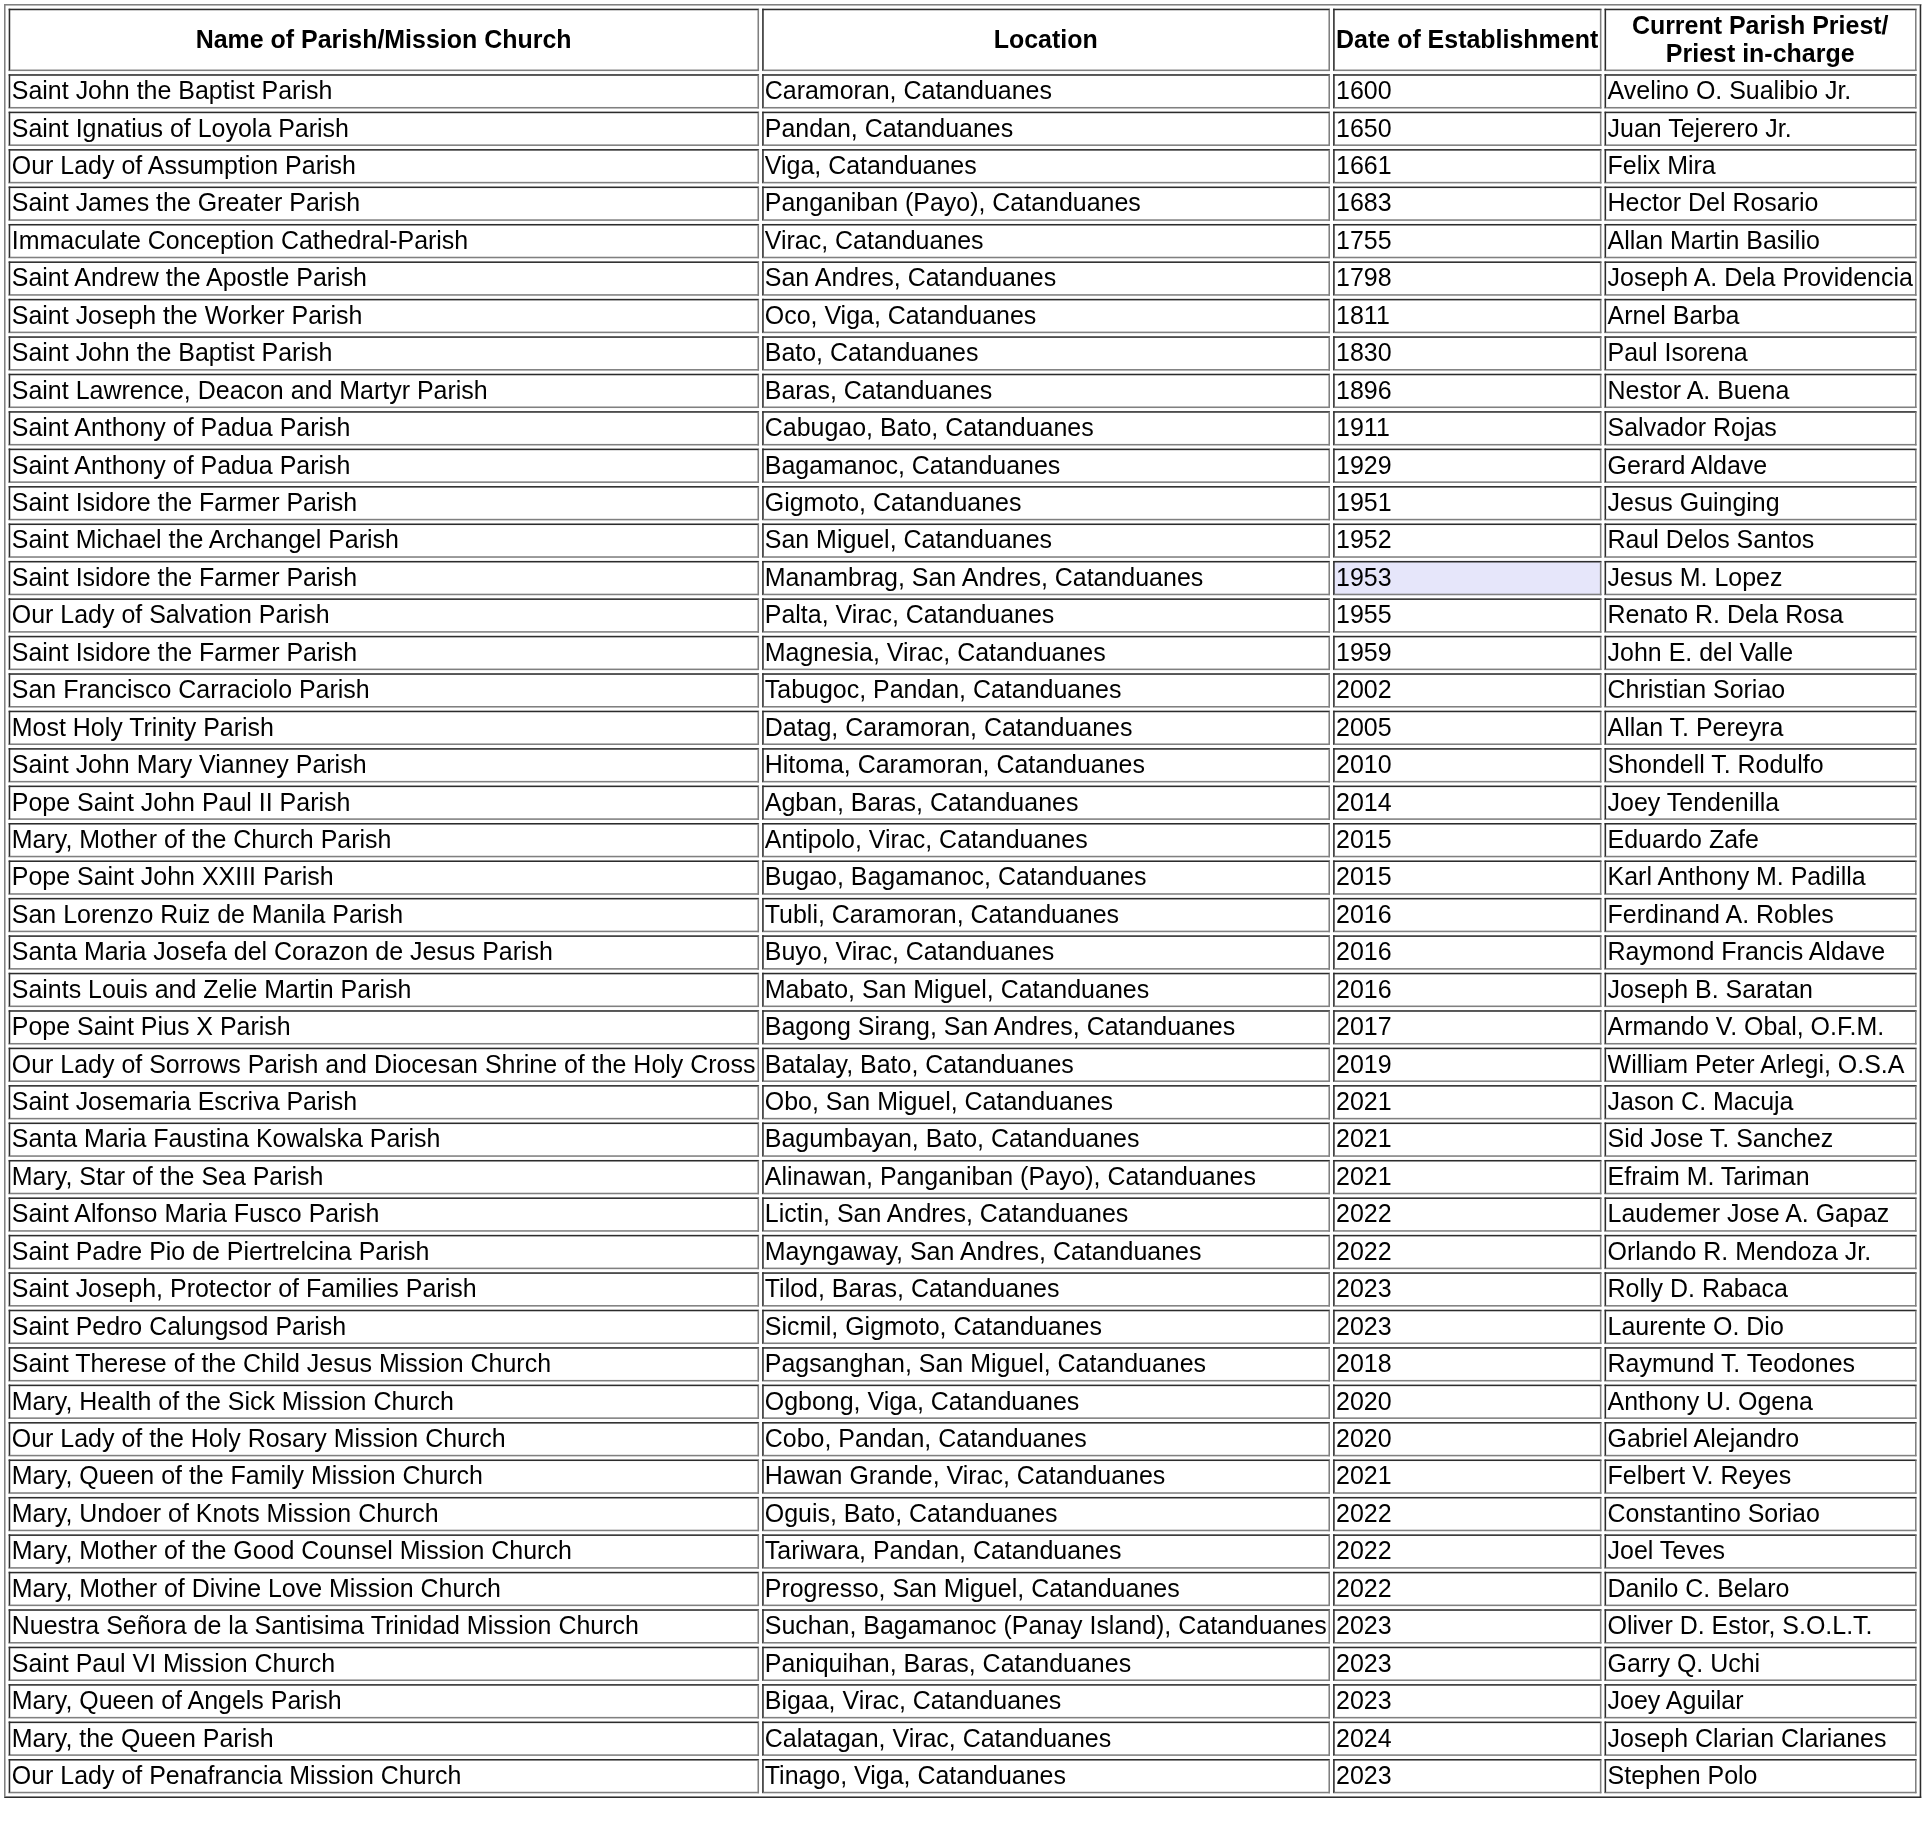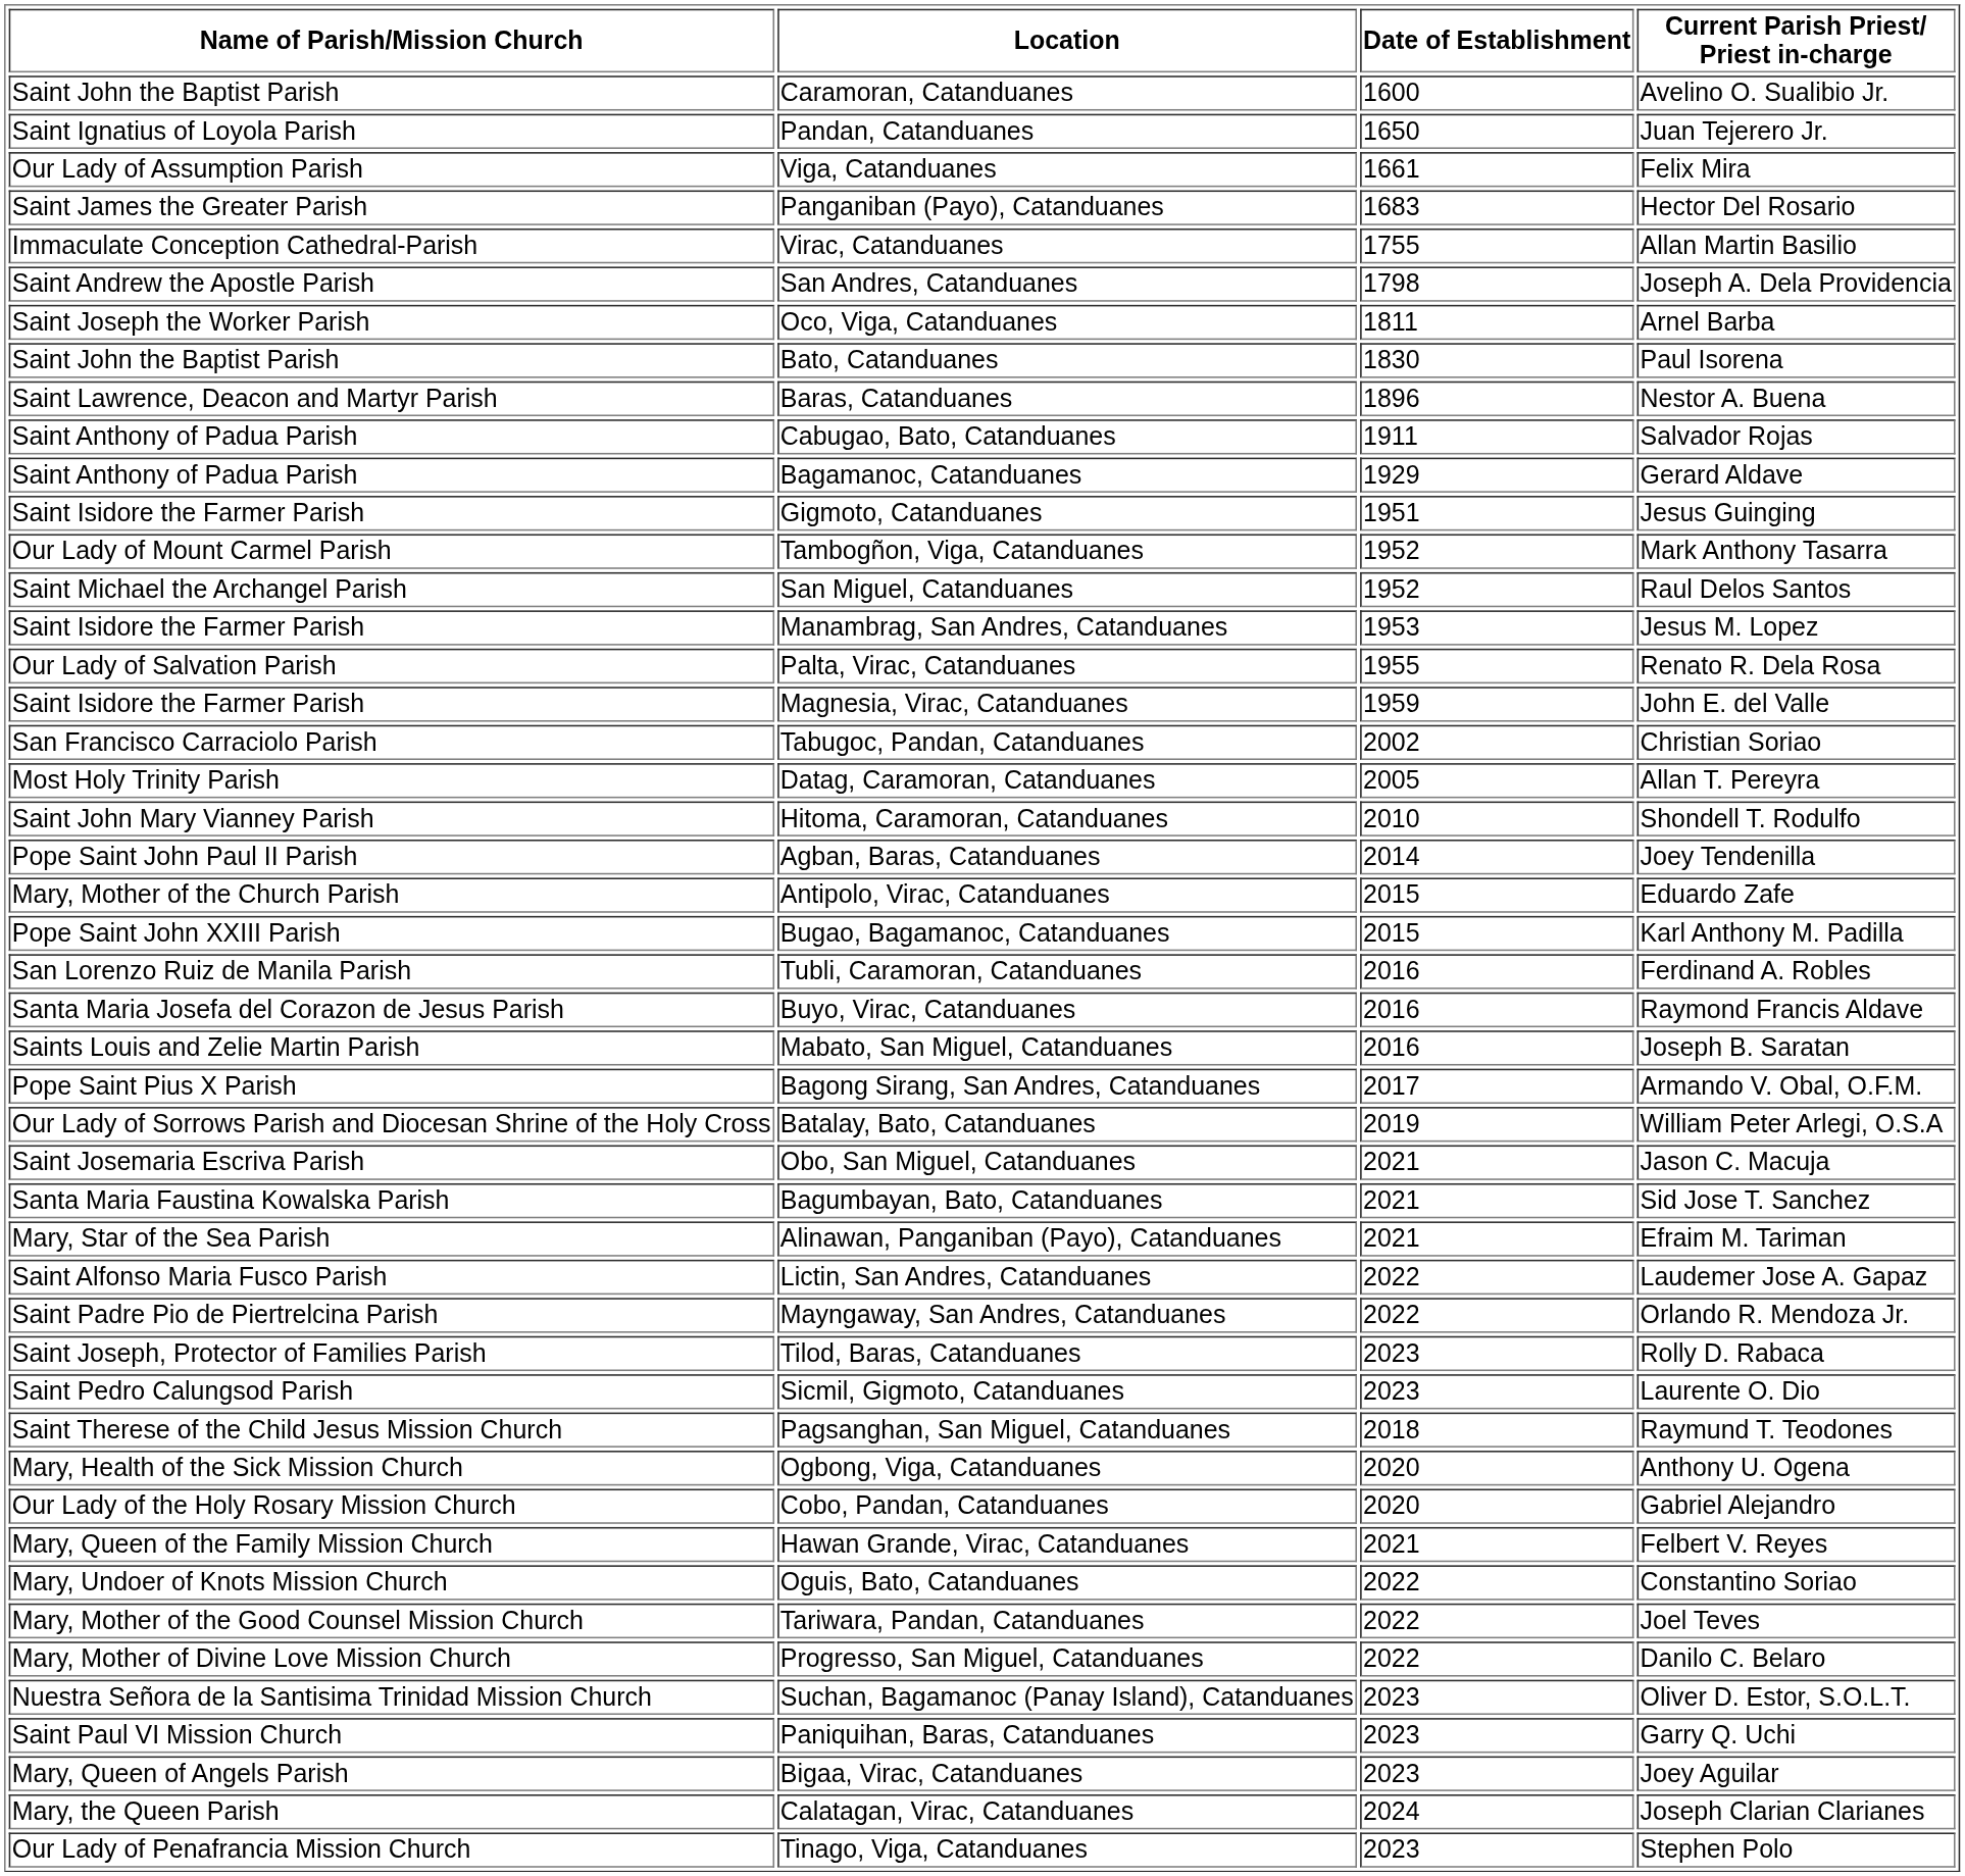 <table border="1">
 <tr>
 <th>Name of Parish/Mission Church</th>
 <th>Location</th>
 <th>Date of Establishment</th>
 <th>Current Parish Priest/<br>Priest in-charge</th>
 </tr>
 <tr>
 <td>Saint John the Baptist Parish</td>
 <td>Caramoran, Catanduanes</td>
 <td>1600</td>
 <td>Avelino O. Sualibio Jr.</td>
 </tr>
 <tr>
 <td>Saint Ignatius of Loyola Parish</td>
 <td>Pandan, Catanduanes</td>
 <td>1650</td>
 <td>Juan Tejerero Jr.</td>
 </tr>
 <tr>
 <td>Our Lady of Assumption Parish</td>
 <td>Viga, Catanduanes</td>
 <td>1661</td>
 <td>Felix Mira</td>
 </tr>
 <tr>
 <td>Saint James the Greater Parish</td>
 <td>Panganiban (Payo), Catanduanes</td>
 <td>1683</td>
 <td>Hector Del Rosario</td>
 </tr>
 <tr>
 <td>Immaculate Conception Cathedral-Parish</td>
 <td>Virac, Catanduanes</td>
 <td>1755</td>
 <td>Allan Martin Basilio</td>
 </tr>
 <tr>
 <td>Saint Andrew the Apostle Parish</td>
 <td>San Andres, Catanduanes</td>
 <td>1798</td>
 <td>Joseph A. Dela Providencia</td>
 </tr>
 <tr>
 <td>Saint Joseph the Worker Parish</td>
 <td>Oco, Viga, Catanduanes</td>
 <td>1811</td>
 <td>Arnel Barba</td>
 </tr>
 <tr>
 <td>Saint John the Baptist Parish</td>
 <td>Bato, Catanduanes</td>
 <td>1830</td>
 <td>Paul Isorena</td>
 </tr>
 <tr>
 <td>Saint Lawrence, Deacon and Martyr Parish</td>
 <td>Baras, Catanduanes</td>
 <td>1896</td>
 <td>Nestor A. Buena</td>
 </tr>
 <tr>
 <td>Saint Anthony of Padua Parish</td>
 <td>Cabugao, Bato, Catanduanes</td>
 <td>1911</td>
 <td>Salvador Rojas</td>
 </tr>
 <tr>
 <td>Saint Anthony of Padua Parish</td>
 <td>Bagamanoc, Catanduanes</td>
 <td>1929</td>
 <td>Gerard Aldave</td>
 </tr>
 <tr>
 <td>Saint Isidore the Farmer Parish</td>
 <td>Gigmoto, Catanduanes</td>
 <td>1951</td>
 <td>Jesus Guinging</td>
 </tr>
 <tr>
+<td>Our Lady of Mount Carmel Parish</td>
+<td>Tambogñon, Viga, Catanduanes</td>
+<td>1952</td>
+<td>Mark Anthony Tasarra</td>
+</tr>
+<tr>
 <td>Saint Michael the Archangel Parish</td>
 <td>San Miguel, Catanduanes</td>
 <td>1952</td>
 <td>Raul Delos Santos</td>
 </tr>
 <tr>
 <td>Saint Isidore the Farmer Parish</td>
 <td>Manambrag, San Andres, Catanduanes</td>
-<td style="background: lavender;">1953</td>
+<td>1953</td>
 <td>Jesus M. Lopez</td>
 </tr>
 <tr>
 <td>Our Lady of Salvation Parish</td>
 <td>Palta, Virac, Catanduanes</td>
 <td>1955</td>
 <td>Renato R. Dela Rosa</td>
 </tr>
 <tr>
 <td>Saint Isidore the Farmer Parish</td>
 <td>Magnesia, Virac, Catanduanes</td>
 <td>1959</td>
 <td>John E. del Valle</td>
 </tr>
 <tr>
 <td>San Francisco Carraciolo Parish</td>
 <td>Tabugoc, Pandan, Catanduanes</td>
 <td>2002</td>
 <td>Christian Soriao</td>
 </tr>
 <tr>
 <td>Most Holy Trinity Parish</td>
 <td>Datag, Caramoran, Catanduanes</td>
 <td>2005</td>
 <td>Allan T. Pereyra</td>
 </tr>
 <tr>
 <td>Saint John Mary Vianney Parish</td>
 <td>Hitoma, Caramoran, Catanduanes</td>
 <td>2010</td>
 <td>Shondell T. Rodulfo</td>
 </tr>
 <tr>
 <td>Pope Saint John Paul II Parish</td>
 <td>Agban, Baras, Catanduanes</td>
 <td>2014</td>
 <td>Joey Tendenilla</td>
 </tr>
 <tr>
 <td>Mary, Mother of the Church Parish</td>
 <td>Antipolo, Virac, Catanduanes</td>
 <td>2015</td>
 <td>Eduardo Zafe</td>
 </tr>
 <tr>
 <td>Pope Saint John XXIII Parish</td>
 <td>Bugao, Bagamanoc, Catanduanes</td>
 <td>2015</td>
 <td>Karl Anthony M. Padilla</td>
 </tr>
 <tr>
 <td>San Lorenzo Ruiz de Manila Parish</td>
 <td>Tubli, Caramoran, Catanduanes</td>
 <td>2016</td>
 <td>Ferdinand A. Robles</td>
 </tr>
 <tr>
 <td>Santa Maria Josefa del Corazon de Jesus Parish</td>
 <td>Buyo, Virac, Catanduanes</td>
 <td>2016</td>
 <td>Raymond Francis Aldave</td>
 </tr>
 <tr>
 <td>Saints Louis and Zelie Martin Parish</td>
 <td>Mabato, San Miguel, Catanduanes</td>
 <td>2016</td>
 <td>Joseph B. Saratan</td>
 </tr>
 <tr>
 <td>Pope Saint Pius X Parish</td>
 <td>Bagong Sirang, San Andres, Catanduanes</td>
 <td>2017</td>
 <td>Armando V. Obal, O.F.M.</td>
 </tr>
 <tr>
 <td>Our Lady of Sorrows Parish and Diocesan Shrine of the Holy Cross</td>
 <td>Batalay, Bato, Catanduanes</td>
 <td>2019</td>
 <td>William Peter Arlegi, O.S.A</td>
 </tr>
 <tr>
 <td>Saint Josemaria Escriva Parish</td>
 <td>Obo, San Miguel, Catanduanes</td>
 <td>2021</td>
 <td>Jason C. Macuja</td>
 </tr>
 <tr>
 <td>Santa Maria Faustina Kowalska Parish</td>
 <td>Bagumbayan, Bato, Catanduanes</td>
 <td>2021</td>
 <td>Sid Jose T. Sanchez</td>
 </tr>
 <tr>
 <td>Mary, Star of the Sea Parish</td>
 <td>Alinawan, Panganiban (Payo), Catanduanes</td>
 <td>2021</td>
 <td>Efraim M. Tariman</td>
 </tr>
 <tr>
 <td>Saint Alfonso Maria Fusco Parish</td>
 <td>Lictin, San Andres, Catanduanes</td>
 <td>2022</td>
 <td>Laudemer Jose A. Gapaz</td>
 </tr>
 <tr>
 <td>Saint Padre Pio de Piertrelcina Parish</td>
 <td>Mayngaway, San Andres, Catanduanes</td>
 <td>2022</td>
 <td>Orlando R. Mendoza Jr.</td>
 </tr>
 <tr>
 <td>Saint Joseph, Protector of Families Parish</td>
 <td>Tilod, Baras, Catanduanes</td>
 <td>2023</td>
 <td>Rolly D. Rabaca</td>
 </tr>
 <tr>
 <td>Saint Pedro Calungsod Parish</td>
 <td>Sicmil, Gigmoto, Catanduanes</td>
 <td>2023</td>
 <td>Laurente O. Dio</td>
 </tr>
 <tr>
 <td>Saint Therese of the Child Jesus Mission Church</td>
 <td>Pagsanghan, San Miguel, Catanduanes</td>
 <td>2018</td>
 <td>Raymund T. Teodones</td>
 </tr>
 <tr>
 <td>Mary, Health of the Sick Mission Church</td>
 <td>Ogbong, Viga, Catanduanes</td>
 <td>2020</td>
 <td>Anthony U. Ogena</td>
 </tr>
 <tr>
 <td>Our Lady of the Holy Rosary Mission Church</td>
 <td>Cobo, Pandan, Catanduanes</td>
 <td>2020</td>
 <td>Gabriel Alejandro</td>
 </tr>
 <tr>
 <td>Mary, Queen of the Family Mission Church</td>
 <td>Hawan Grande, Virac, Catanduanes</td>
 <td>2021</td>
 <td>Felbert V. Reyes</td>
 </tr>
 <tr>
 <td>Mary, Undoer of Knots Mission Church</td>
 <td>Oguis, Bato, Catanduanes</td>
 <td>2022</td>
 <td>Constantino Soriao</td>
 </tr>
 <tr>
 <td>Mary, Mother of the Good Counsel Mission Church</td>
 <td>Tariwara, Pandan, Catanduanes</td>
 <td>2022</td>
 <td>Joel Teves</td>
 </tr>
 <tr>
 <td>Mary, Mother of Divine Love Mission Church</td>
 <td>Progresso, San Miguel, Catanduanes</td>
 <td>2022</td>
 <td>Danilo C. Belaro</td>
 </tr>
 <tr>
 <td>Nuestra Señora de la Santisima Trinidad Mission Church</td>
 <td>Suchan, Bagamanoc (Panay Island), Catanduanes</td>
 <td>2023</td>
 <td>Oliver D. Estor, S.O.L.T.</td>
 </tr>
 <tr>
 <td>Saint Paul VI Mission Church</td>
 <td>Paniquihan, Baras, Catanduanes</td>
 <td>2023</td>
 <td>Garry Q. Uchi</td>
 </tr>
 <tr>
 <td>Mary, Queen of Angels Parish</td>
 <td>Bigaa, Virac, Catanduanes</td>
 <td>2023</td>
 <td>Joey Aguilar</td>
 </tr>
 <tr>
 <td>Mary, the Queen Parish</td>
 <td>Calatagan, Virac, Catanduanes</td>
 <td>2024</td>
 <td>Joseph Clarian Clarianes</td>
 </tr>
 <tr>
 <td>Our Lady of Penafrancia Mission Church</td>
 <td>Tinago, Viga, Catanduanes</td>
 <td>2023</td>
 <td>Stephen Polo</td>
 </tr>
 </table>
